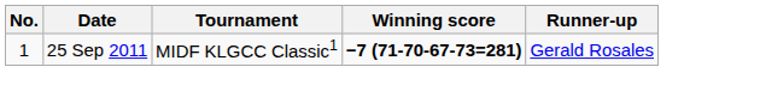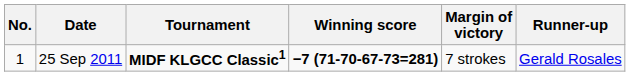 <table class="wikitable" style="font-size:95%;">
 <tr>
 <th>No.</th>
 <th>Date</th>
 <th>Tournament</th>
 <th>Winning score</th>
+<th>Margin of<br>victory</th>
 <th>Runner-up</th>
 </tr>
 <tr>
 <td align=center>1</td>
 <td align=right>25 Sep <a href='#'>2011</a></td>
-<td>MIDF KLGCC Classic<sup>1</sup></td>
+<td><strong>MIDF KLGCC Classic<sup>1</sup></strong></td>
 <td><strong>−7 (71-70-67-73=281)</strong></td>
+<td>7 strokes</td>
 <td> <a href='#'>Gerald Rosales</a></td>
 </tr>
 </table>
